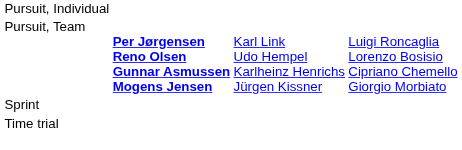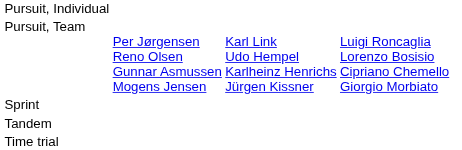 <table>
 <tr>
 <td>Pursuit, Individual<br></td>
 <td></td>
 <td></td>
 <td></td>
 </tr>
 <tr valign="top">
 <td>Pursuit, Team<br></td>
-<td><strong><br><a href='#'>Per Jørgensen</a><br><a href='#'>Reno Olsen</a><br><a href='#'>Gunnar Asmussen</a><br><a href='#'>Mogens Jensen</a></strong></td>
+<td><br><a href='#'>Per Jørgensen</a><br><a href='#'>Reno Olsen</a><br><a href='#'>Gunnar Asmussen</a><br><a href='#'>Mogens Jensen</a></td>
 <td><br><a href='#'>Karl Link</a><br><a href='#'>Udo Hempel</a><br><a href='#'>Karlheinz Henrichs</a><br><a href='#'>Jürgen Kissner</a></td>
 <td><br><a href='#'>Luigi Roncaglia</a><br><a href='#'>Lorenzo Bosisio</a><br><a href='#'>Cipriano Chemello</a><br><a href='#'>Giorgio Morbiato</a></td>
 </tr>
 <tr>
 <td>Sprint<br></td>
+<td></td>
+<td></td>
+<td></td>
+</tr>
+<tr valign="top">
+<td>Tandem<br></td>
 <td></td>
 <td></td>
 <td></td>
 </tr>
 <tr>
 <td>Time trial<br></td>
 <td></td>
 <td></td>
 <td></td>
 </tr>
 </table>
